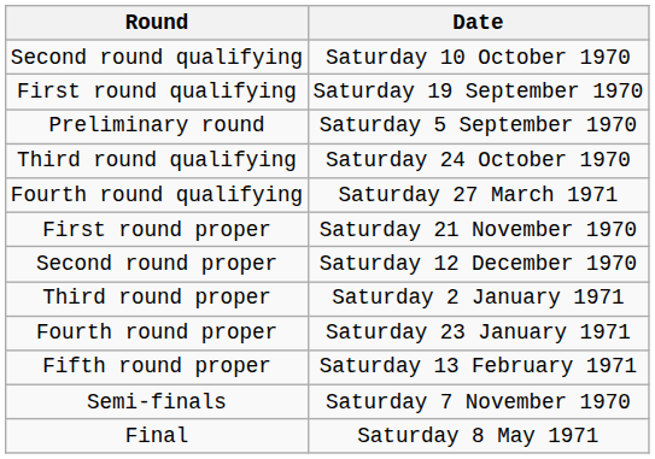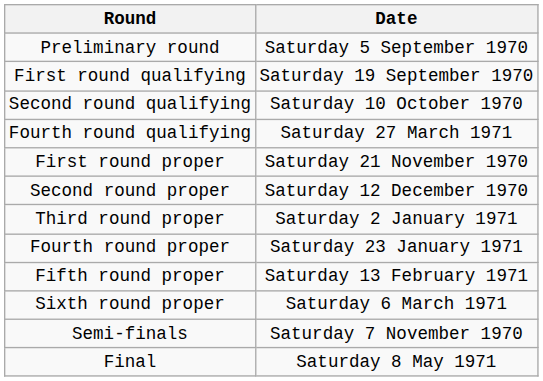 <table class="wikitable" style="text-align: center">
 <tr>
 <th>Round</th>
 <th>Date</th>
 </tr>
 <tr>
-<td>Second round qualifying</td>
-<td>Saturday 10 October 1970</td>
+<td>Preliminary round</td>
+<td>Saturday 5 September 1970</td>
 </tr>
 <tr>
 <td>First round qualifying</td>
 <td>Saturday 19 September 1970</td>
 </tr>
 <tr>
-<td>Preliminary round</td>
-<td>Saturday 5 September 1970</td>
-</tr>
-<tr>
-<td>Third round qualifying</td>
-<td>Saturday 24 October 1970</td>
+<td>Second round qualifying</td>
+<td>Saturday 10 October 1970</td>
 </tr>
 <tr>
 <td>Fourth round qualifying</td>
 <td>Saturday 27 March 1971</td>
 </tr>
 <tr>
 <td>First round proper</td>
 <td>Saturday 21 November 1970</td>
 </tr>
 <tr>
 <td>Second round proper</td>
 <td>Saturday 12 December 1970</td>
 </tr>
 <tr>
 <td>Third round proper</td>
 <td>Saturday 2 January 1971</td>
 </tr>
 <tr>
 <td>Fourth round proper</td>
 <td>Saturday 23 January 1971</td>
 </tr>
 <tr>
 <td>Fifth round proper</td>
 <td>Saturday 13 February 1971</td>
 </tr>
 <tr>
+<td>Sixth round proper</td>
+<td>Saturday 6 March 1971</td>
+</tr>
+<tr>
 <td>Semi-finals</td>
 <td>Saturday 7 November 1970</td>
 </tr>
 <tr>
 <td>Final</td>
 <td>Saturday 8 May 1971</td>
 </tr>
 </table>
